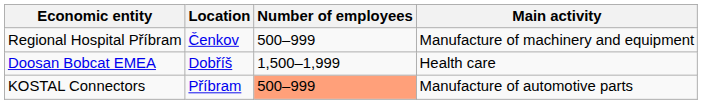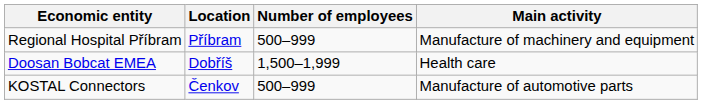 <table class="wikitable sortable">
 <tr>
 <th>Economic entity</th>
 <th>Location</th>
 <th>Number of employees</th>
 <th>Main activity</th>
 </tr>
 <tr>
 <td>Regional Hospital Příbram</td>
-<td><a href='#'>Čenkov</a></td>
+<td><a href='#'>Příbram</a></td>
 <td>500–999</td>
 <td>Manufacture of machinery and equipment</td>
 </tr>
 <tr>
 <td><a href='#'>Doosan Bobcat EMEA</a></td>
 <td><a href='#'>Dobříš</a></td>
 <td>1,500–1,999</td>
 <td>Health care</td>
 </tr>
 <tr>
 <td>KOSTAL Connectors</td>
-<td><a href='#'>Příbram</a></td>
-<td style="background: lightsalmon;">500–999</td>
+<td><a href='#'>Čenkov</a></td>
+<td>500–999</td>
 <td>Manufacture of automotive parts</td>
 </tr>
 </table>
